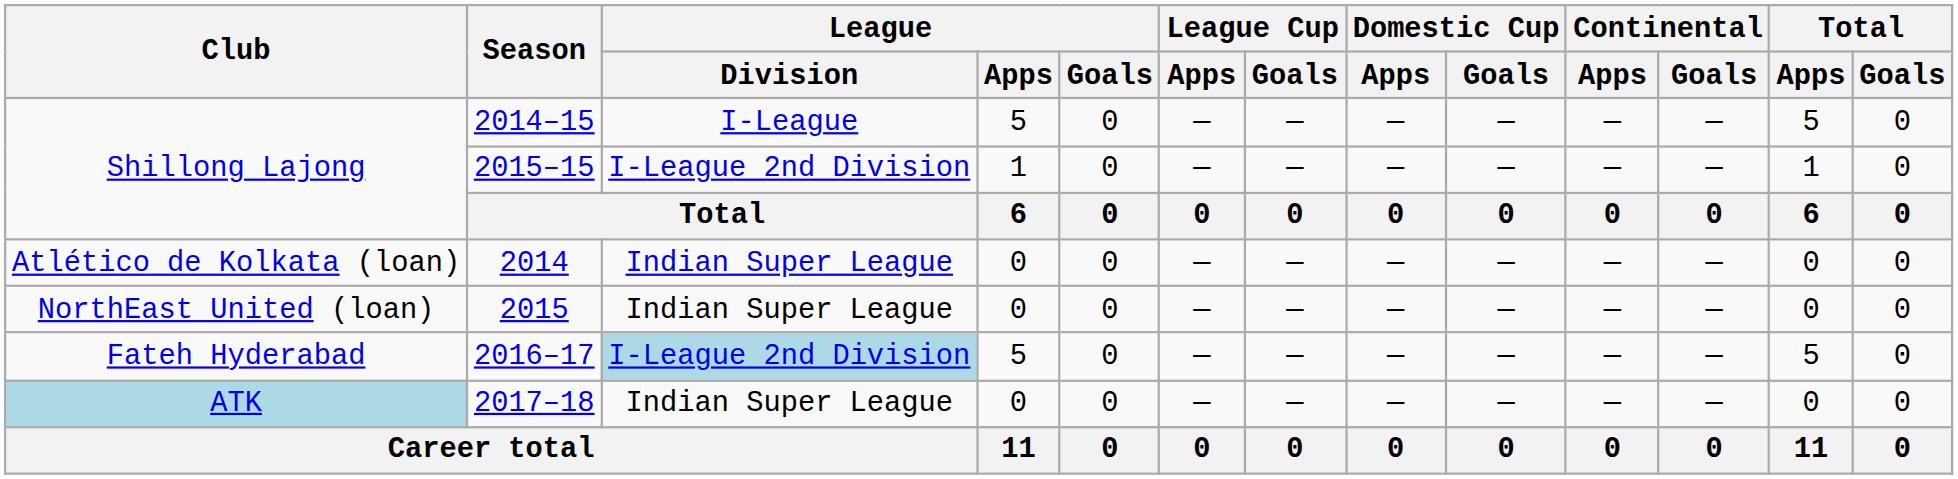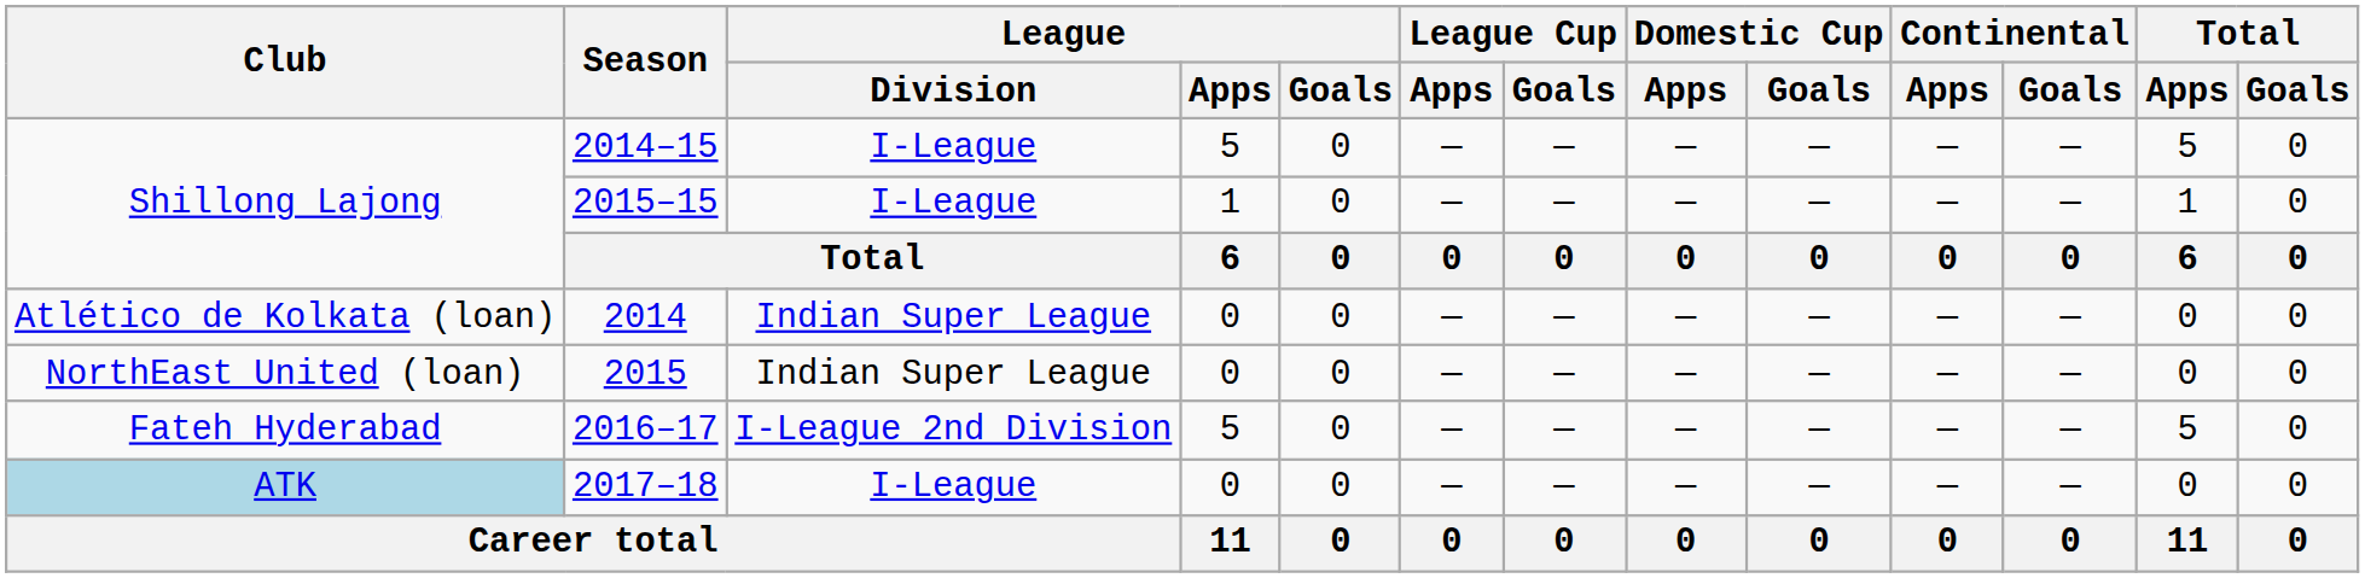 <table class="wikitable" style="text-align: center;">
 <tr>
 <th rowspan="2">Club</th>
 <th rowspan="2">Season</th>
 <th colspan="3">League</th>
 <th colspan="2">League Cup</th>
 <th colspan="2">Domestic Cup</th>
 <th colspan="2">Continental</th>
 <th colspan="2">Total</th>
 </tr>
 <tr>
 <th>Division</th>
 <th>Apps</th>
 <th>Goals</th>
 <th>Apps</th>
 <th>Goals</th>
 <th>Apps</th>
 <th>Goals</th>
 <th>Apps</th>
 <th>Goals</th>
 <th>Apps</th>
 <th>Goals</th>
 </tr>
 <tr>
 <td rowspan="3"><a href='#'>Shillong Lajong</a></td>
 <td><a href='#'>2014–15</a></td>
 <td><a href='#'>I-League</a></td>
 <td>5</td>
 <td>0</td>
 <td>—</td>
 <td>—</td>
 <td>—</td>
 <td>—</td>
 <td>—</td>
 <td>—</td>
 <td>5</td>
 <td>0</td>
 </tr>
 <tr>
 <td><a href='#'>2015–15</a></td>
-<td><a href='#'>I-League 2nd Division</a></td>
+<td><a href='#'>I-League</a></td>
 <td>1</td>
 <td>0</td>
 <td>—</td>
 <td>—</td>
 <td>—</td>
 <td>—</td>
 <td>—</td>
 <td>—</td>
 <td>1</td>
 <td>0</td>
 </tr>
 <tr>
 <th colspan="2">Total</th>
 <th>6</th>
 <th>0</th>
 <th>0</th>
 <th>0</th>
 <th>0</th>
 <th>0</th>
 <th>0</th>
 <th>0</th>
 <th>6</th>
 <th>0</th>
 </tr>
 <tr>
 <td rowspan="1"><a href='#'>Atlético de Kolkata</a> (loan)</td>
 <td><a href='#'>2014</a></td>
 <td><a href='#'>Indian Super League</a></td>
 <td>0</td>
 <td>0</td>
 <td>—</td>
 <td>—</td>
 <td>—</td>
 <td>—</td>
 <td>—</td>
 <td>—</td>
 <td>0</td>
 <td>0</td>
 </tr>
 <tr>
 <td rowspan="1"><a href='#'>NorthEast United</a> (loan)</td>
 <td><a href='#'>2015</a></td>
 <td>Indian Super League</td>
 <td>0</td>
 <td>0</td>
 <td>—</td>
 <td>—</td>
 <td>—</td>
 <td>—</td>
 <td>—</td>
 <td>—</td>
 <td>0</td>
 <td>0</td>
 </tr>
 <tr>
 <td rowspan="1"><a href='#'>Fateh Hyderabad</a></td>
 <td><a href='#'>2016–17</a></td>
-<td style="background: lightblue;"><a href='#'>I-League 2nd Division</a></td>
+<td><a href='#'>I-League 2nd Division</a></td>
 <td>5</td>
 <td>0</td>
 <td>—</td>
 <td>—</td>
 <td>—</td>
 <td>—</td>
 <td>—</td>
 <td>—</td>
 <td>5</td>
 <td>0</td>
 </tr>
 <tr>
 <td style="background: lightblue;"><a href='#'>ATK</a></td>
 <td><a href='#'>2017–18</a></td>
-<td>Indian Super League</td>
+<td><a href='#'>I-League</a></td>
 <td>0</td>
 <td>0</td>
 <td>—</td>
 <td>—</td>
 <td>—</td>
 <td>—</td>
 <td>—</td>
 <td>—</td>
 <td>0</td>
 <td>0</td>
 </tr>
 <tr>
 <th colspan="3">Career total</th>
 <th>11</th>
 <th>0</th>
 <th>0</th>
 <th>0</th>
 <th>0</th>
 <th>0</th>
 <th>0</th>
 <th>0</th>
 <th>11</th>
 <th>0</th>
 </tr>
 </table>
